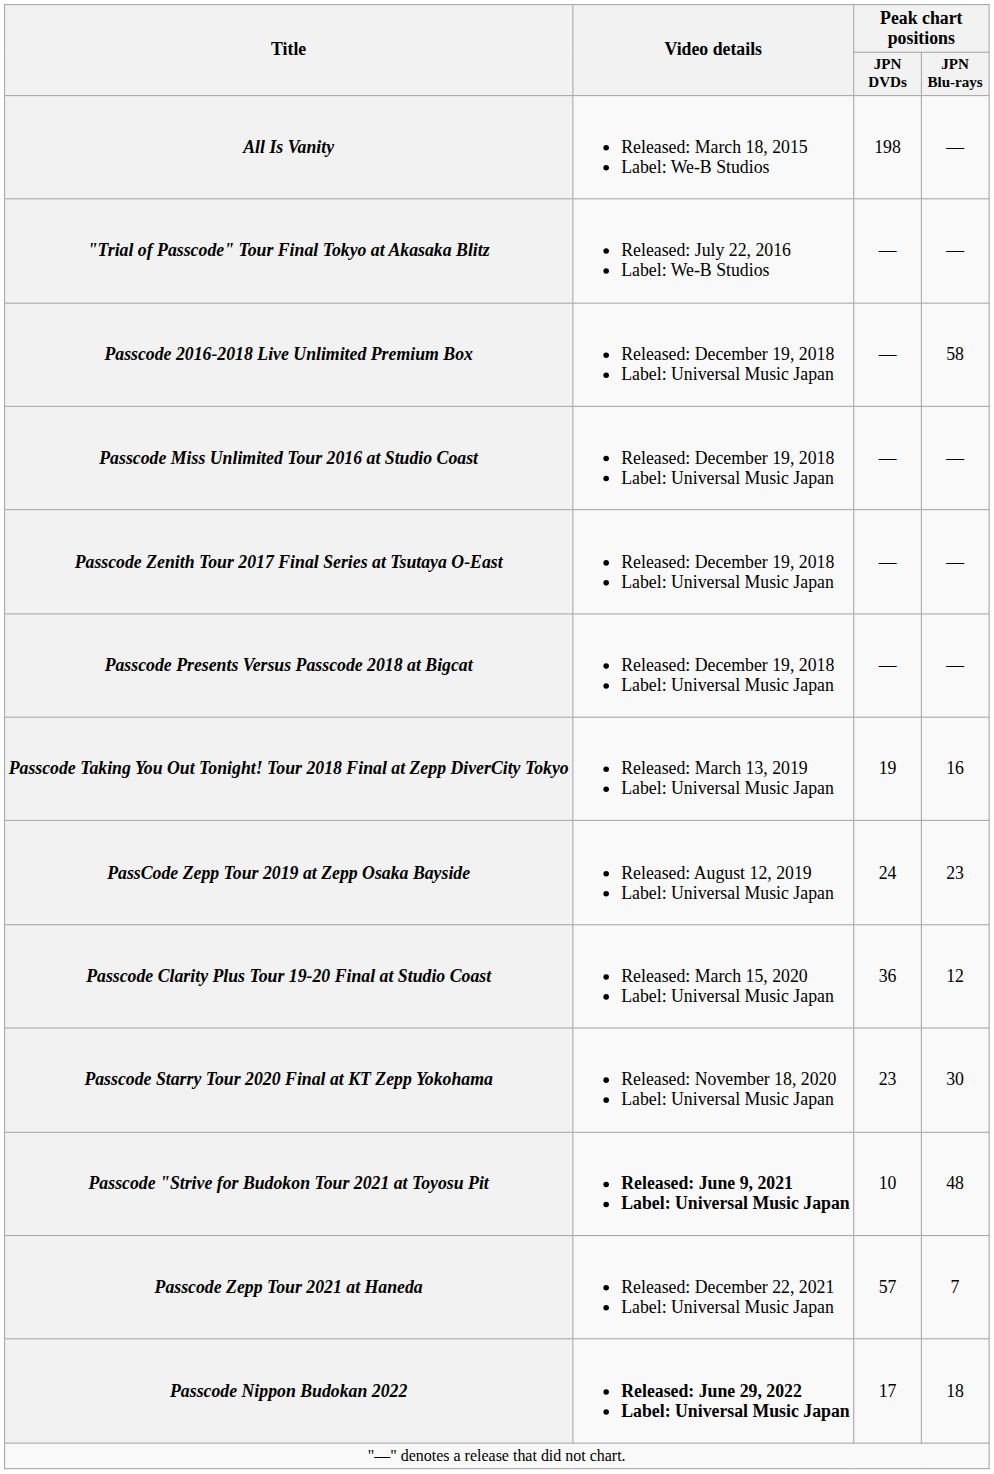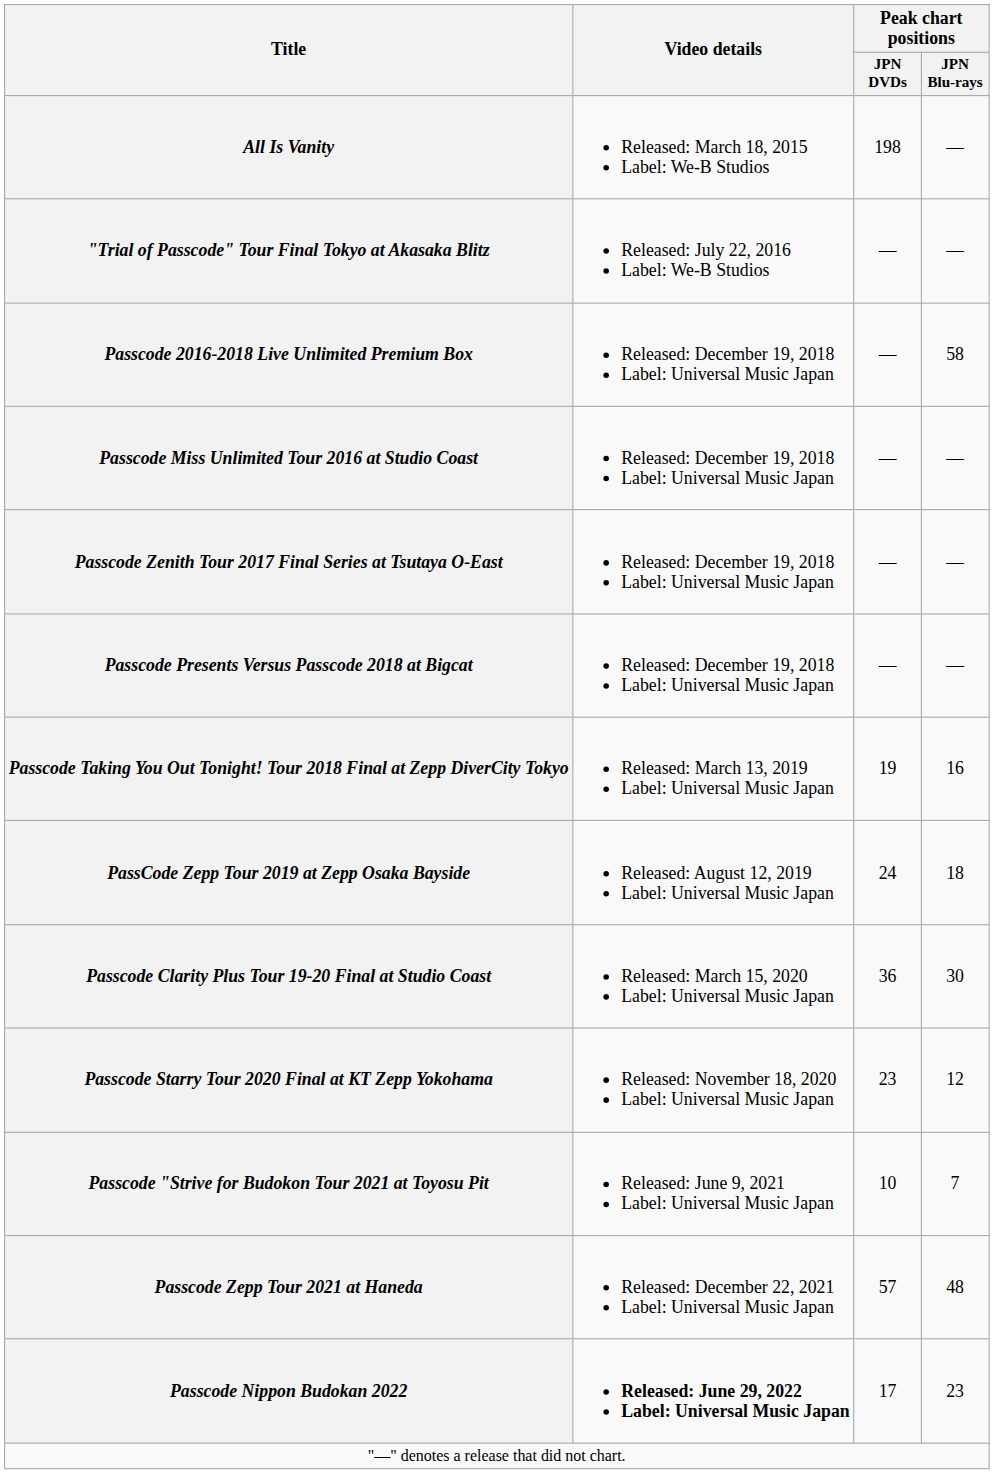 <table class="wikitable plainrowheaders">
 <tr>
 <th scope="col" rowspan="2">Title</th>
 <th scope="col" rowspan="2">Video details</th>
 <th scope="col" colspan="2">Peak chart positions</th>
 </tr>
 <tr>
 <th scope="col" style="width:4em;font-size:85%">JPN<br>DVDs<br></th>
 <th scope="col" style="width:4em;font-size:85%">JPN<br>Blu-rays<br></th>
 </tr>
 <tr>
 <th scope="row"><em>All Is Vanity</em></th>
 <td><br><ul><li>Released: March 18, 2015</li><li>Label: We-B Studios</li></ul></td>
 <td align="center">198</td>
 <td align="center">—</td>
 </tr>
 <tr>
 <th scope="row"><em>"Trial of Passcode" Tour Final Tokyo at Akasaka Blitz</em></th>
 <td><br><ul><li>Released: July 22, 2016</li><li>Label: We-B Studios</li></ul></td>
 <td align="center">—</td>
 <td align="center">—</td>
 </tr>
 <tr>
 <th scope="row"><em>Passcode 2016-2018 Live Unlimited Premium Box</em></th>
 <td><br><ul><li>Released: December 19, 2018</li><li>Label: Universal Music Japan</li></ul></td>
 <td align="center">—</td>
 <td align="center">58</td>
 </tr>
 <tr>
 <th scope="row"><em>Passcode Miss Unlimited Tour 2016 at Studio Coast</em></th>
 <td><br><ul><li>Released: December 19, 2018</li><li>Label: Universal Music Japan</li></ul></td>
 <td align="center">—</td>
 <td align="center">—</td>
 </tr>
 <tr>
 <th scope="row"><em>Passcode Zenith Tour 2017 Final Series at Tsutaya O-East</em></th>
 <td><br><ul><li>Released: December 19, 2018</li><li>Label: Universal Music Japan</li></ul></td>
 <td align="center">—</td>
 <td align="center">—</td>
 </tr>
 <tr>
 <th scope="row"><em>Passcode Presents Versus Passcode 2018 at Bigcat</em></th>
 <td><br><ul><li>Released: December 19, 2018</li><li>Label: Universal Music Japan</li></ul></td>
 <td align="center">—</td>
 <td align="center">—</td>
 </tr>
 <tr>
 <th scope="row"><em>Passcode Taking You Out Tonight! Tour 2018 Final at Zepp DiverCity Tokyo</em></th>
 <td><br><ul><li>Released: March 13, 2019</li><li>Label: Universal Music Japan</li></ul></td>
 <td align="center">19</td>
 <td align="center">16</td>
 </tr>
 <tr>
 <th scope="row"><em>PassCode Zepp Tour 2019 at Zepp Osaka Bayside</em></th>
 <td><br><ul><li>Released: August 12, 2019</li><li>Label: Universal Music Japan</li></ul></td>
 <td align="center">24</td>
-<td align="center">23</td>
+<td align="center">18</td>
 </tr>
 <tr>
 <th scope="row"><em>Passcode Clarity Plus Tour 19-20 Final at Studio Coast</em></th>
 <td><br><ul><li>Released: March 15, 2020</li><li>Label: Universal Music Japan</li></ul></td>
 <td align="center">36</td>
-<td align="center">12</td>
+<td align="center">30</td>
 </tr>
 <tr>
 <th scope="row"><em>Passcode Starry Tour 2020 Final at KT Zepp Yokohama</em></th>
 <td><br><ul><li>Released: November 18, 2020</li><li>Label: Universal Music Japan</li></ul></td>
 <td align="center">23</td>
-<td align="center">30</td>
+<td align="center">12</td>
 </tr>
 <tr>
 <th scope="row"><em>Passcode "Strive for Budokon Tour 2021 at Toyosu Pit</em></th>
-<td><strong><br><ul><li>Released: June 9, 2021</li><li>Label: Universal Music Japan</li></ul></strong></td>
+<td><br><ul><li>Released: June 9, 2021</li><li>Label: Universal Music Japan</li></ul></td>
 <td align="center">10</td>
-<td align="center">48</td>
+<td align="center">7</td>
 </tr>
 <tr>
 <th scope="row"><em>Passcode Zepp Tour 2021 at Haneda</em></th>
 <td><br><ul><li>Released: December 22, 2021</li><li>Label: Universal Music Japan</li></ul></td>
 <td align="center">57</td>
-<td align="center">7</td>
+<td align="center">48</td>
 </tr>
 <tr>
 <th scope="row"><em>Passcode Nippon Budokan 2022</em></th>
 <td><strong><br><ul><li>Released: June 29, 2022</li><li>Label: Universal Music Japan</li></ul></strong></td>
 <td align="center">17</td>
-<td align="center">18</td>
+<td align="center">23</td>
 </tr>
 <tr>
 <td align="center" colspan="4" style="font-size:90%">"—" denotes a release that did not chart.</td>
 </tr>
 </table>
